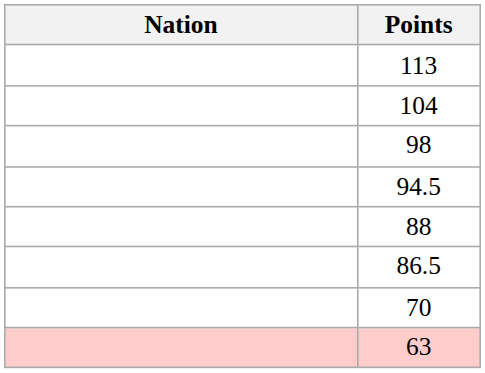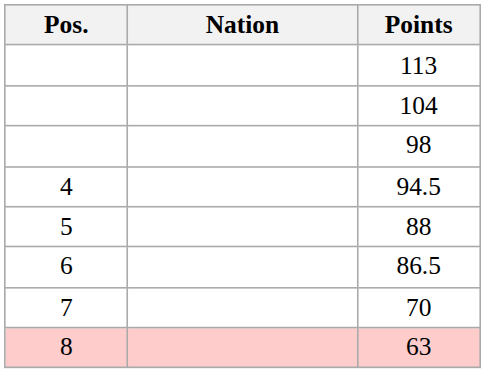 <table class="wikitable gauche" cellspacing="1" style="width:300px;">
 <tr style="background:#efefef; text-align:center;">
+<th style="width:70px;">Pos.</th>
 <th>Nation</th>
 <th style="width:70px;">Points</th>
 </tr>
 <tr style="vertical-align:top; text-align:center; background:#fff;">
+<td></td>
 <td style="text-align:left;"></td>
 <td>113</td>
 </tr>
 <tr style="vertical-align:top; text-align:center; background:#fff;">
+<td></td>
 <td style="text-align:left;"></td>
 <td>104</td>
 </tr>
 <tr style="vertical-align:top; text-align:center; background:#fff;">
+<td></td>
 <td style="text-align:left;"></td>
 <td>98</td>
 </tr>
 <tr style="vertical-align:top; text-align:center; background:#fff;">
+<td>4</td>
 <td style="text-align:left;"></td>
 <td>94.5</td>
 </tr>
 <tr style="vertical-align:top; text-align:center; background:#fff;">
+<td>5</td>
 <td style="text-align:left;"></td>
 <td>88</td>
 </tr>
 <tr style="vertical-align:top; text-align:center; background:#fff;">
+<td>6</td>
 <td style="text-align:left;"></td>
 <td>86.5</td>
 </tr>
 <tr style="vertical-align:top; text-align:center; background:#fff;">
+<td>7</td>
 <td style="text-align:left;"></td>
 <td>70</td>
 </tr>
 <tr style="vertical-align:top; text-align:center; background:#ffcccc;">
+<td>8</td>
 <td style="text-align:left;"></td>
 <td>63</td>
 </tr>
 </table>
